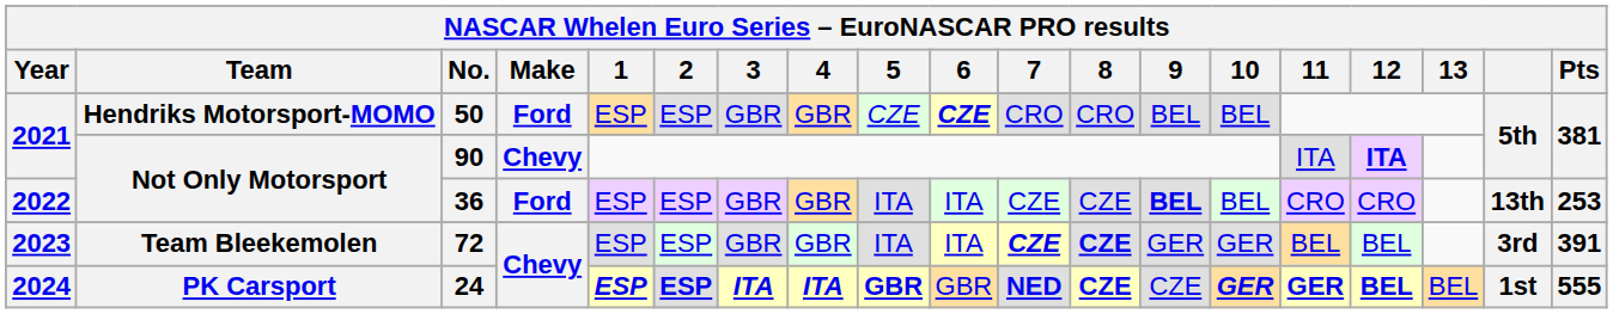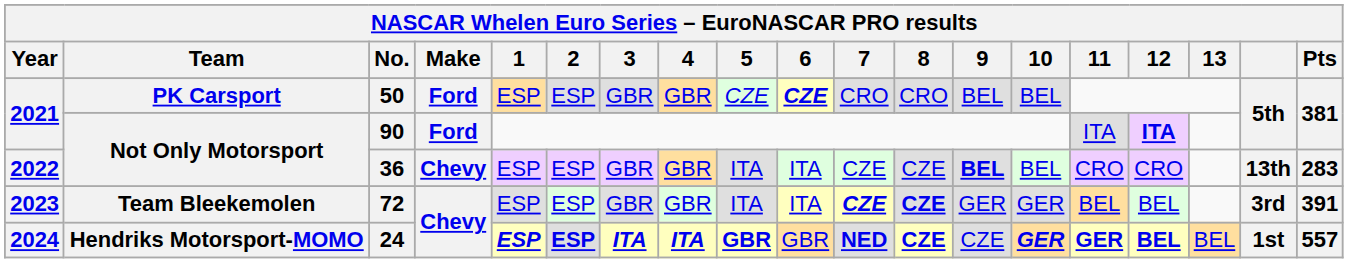 <table class="wikitable" style="text-align:center; font-size:75%">
 <tr>
 <th colspan=21><a href='#'>NASCAR Whelen Euro Series</a> – EuroNASCAR PRO results</th>
 </tr>
 <tr>
 <th>Year</th>
 <th>Team</th>
 <th>No.</th>
 <th>Make</th>
 <th>1</th>
 <th>2</th>
 <th>3</th>
 <th>4</th>
 <th>5</th>
 <th>6</th>
 <th>7</th>
 <th>8</th>
 <th>9</th>
 <th>10</th>
 <th>11</th>
 <th>12</th>
 <th>13</th>
 <th></th>
 <th>Pts</th>
 </tr>
 <tr>
 <th rowspan=2><a href='#'>2021</a></th>
-<th nowrap>Hendriks Motorsport-<a href='#'>MOMO</a></th>
+<th><a href='#'>PK Carsport</a></th>
 <th>50</th>
 <th><a href='#'>Ford</a></th>
 <td style="background-color:#FFDF9F"><a href='#'>ESP</a><br></td>
 <td style="background-color:#DFDFDF"><a href='#'>ESP</a><br></td>
 <td style="background-color:#DFDFDF"><a href='#'>GBR</a><br></td>
 <td style="background-color:#FFDF9F"><a href='#'>GBR</a><br></td>
 <td style="background-color:#DFFFDF"><em><a href='#'>CZE</a></em><br></td>
 <td style="background-color:#FFFFBF"><strong><em><a href='#'>CZE</a></em></strong><br></td>
 <td style="background-color:#DFDFDF"><a href='#'>CRO</a><br></td>
 <td style="background-color:#DFDFDF"><a href='#'>CRO</a><br></td>
 <td style="background-color:#DFDFDF"><a href='#'>BEL</a><br></td>
 <td style="background-color:#DFDFDF"><a href='#'>BEL</a><br></td>
 <td colspan=3></td>
 <th rowspan=2>5th</th>
 <th rowspan=2>381</th>
 </tr>
 <tr>
 <th rowspan=2>Not Only Motorsport</th>
 <th>90</th>
-<th><a href='#'>Chevy</a></th>
+<th><a href='#'>Ford</a></th>
 <td colspan=10></td>
 <td style="background-color:#DFDFDF"><a href='#'>ITA</a><br></td>
 <td style="background-color:#EFCFFF"><strong><a href='#'>ITA</a><br></strong></td>
 <td></td>
 </tr>
 <tr>
 <th><a href='#'>2022</a></th>
 <th>36</th>
-<th><a href='#'>Ford</a></th>
+<th><a href='#'>Chevy</a></th>
 <td style="background-color:#EFCFFF"><a href='#'>ESP</a><br></td>
 <td style="background-color:#EFCFFF"><a href='#'>ESP</a><br></td>
 <td style="background-color:#EFCFFF"><a href='#'>GBR</a><br></td>
 <td style="background-color:#FFDF9F"><a href='#'>GBR</a><br></td>
 <td style="background-color:#DFDFDF"><a href='#'>ITA</a><br></td>
 <td style="background-color:#DFFFDF"><a href='#'>ITA</a><br></td>
 <td style="background-color:#DFFFDF"><a href='#'>CZE</a><br></td>
 <td style="background-color:#DFDFDF"><a href='#'>CZE</a><br></td>
 <td style="background-color:#DFDFDF"><strong><a href='#'>BEL</a></strong><br></td>
 <td style="background-color:#DFFFDF"><a href='#'>BEL</a><br></td>
 <td style="background-color:#EFCFFF"><a href='#'>CRO</a><br></td>
 <td style="background-color:#EFCFFF"><a href='#'>CRO</a><br></td>
 <td></td>
 <th>13th</th>
-<th>253</th>
+<th>283</th>
 </tr>
 <tr>
 <th><a href='#'>2023</a></th>
 <th>Team Bleekemolen</th>
 <th>72</th>
 <th rowspan=2><a href='#'>Chevy</a></th>
 <td style="background-color:#DFDFDF;"><a href='#'>ESP</a><br></td>
 <td style="background-color:#DFFFDF;"><a href='#'>ESP</a><br></td>
 <td style="background-color:#DFDFDF;"><a href='#'>GBR</a><br></td>
 <td style="background-color:#DFFFDF;"><a href='#'>GBR</a><br></td>
 <td style="background-color:#DFDFDF;"><a href='#'>ITA</a><br></td>
 <td style="background-color:#FFFFBF;"><a href='#'>ITA</a><br></td>
 <td style="background-color:#FFFFBF;"><strong><em><a href='#'>CZE</a></em></strong><br></td>
 <td style="background-color:#DFDFDF;"><strong><a href='#'>CZE</a></strong><br></td>
 <td style="background-color:#DFDFDF;"><a href='#'>GER</a><br></td>
 <td style="background-color:#DFDFDF;"><a href='#'>GER</a><br></td>
 <td style="background-color:#FFDF9F;"><a href='#'>BEL</a><br></td>
 <td style="background-color:#DFFFDF;"><a href='#'>BEL</a><br></td>
 <td></td>
 <th>3rd</th>
 <th>391</th>
 </tr>
 <tr>
 <th><a href='#'>2024</a></th>
-<th><a href='#'>PK Carsport</a></th>
+<th nowrap>Hendriks Motorsport-<a href='#'>MOMO</a></th>
 <th>24</th>
 <td style="background-color:#FFFFBF;"><strong><em><a href='#'>ESP</a></em></strong><br></td>
 <td style="background-color:#DFDFDF;"><strong><a href='#'>ESP</a></strong><br></td>
 <td style="background-color:#FFFFBF;"><strong><em><a href='#'>ITA</a></em></strong><br></td>
 <td style="background-color:#FFFFBF;"><strong><em><a href='#'>ITA</a></em></strong><br></td>
 <td style="background-color:#FFFFBF;"><strong><a href='#'>GBR</a></strong><br></td>
 <td style="background-color:#FFDF9F;"><a href='#'>GBR</a><br></td>
 <td style="background-color:#DFDFDF;"><strong><a href='#'>NED</a></strong><br></td>
 <td style="background-color:#FFFFBF;"><strong><a href='#'>CZE</a></strong><br></td>
 <td style="background-color:#DFDFDF;"><a href='#'>CZE</a><br></td>
 <td style="background-color:#FFDF9F;"><strong><em><a href='#'>GER</a></em></strong><br></td>
 <td style="background-color:#FFFFBF;"><strong><a href='#'>GER</a></strong><br></td>
 <td style="background-color:#FFFFBF;"><strong><a href='#'>BEL</a></strong><br></td>
 <td style="background-color:#FFDF9F;"><a href='#'>BEL</a><br></td>
 <th>1st</th>
-<th>555</th>
+<th>557</th>
 </tr>
 </table>
